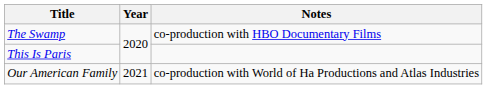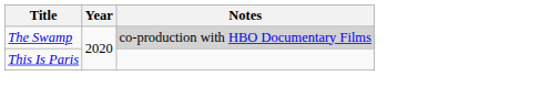 <table class="wikitable sortable">
 <tr>
 <th>Title</th>
 <th>Year</th>
 <th>Notes</th>
 </tr>
 <tr>
 <td><em><a href='#'>The Swamp</a></em></td>
 <td rowspan="2">2020</td>
-<td>co-production with <a href='#'>HBO Documentary Films</a></td>
+<td style="background: lightgrey;">co-production with <a href='#'>HBO Documentary Films</a></td>
 </tr>
 <tr>
 <td><em><a href='#'>This Is Paris</a></em></td>
 <td></td>
 </tr>
-<tr>
-<td><em>Our American Family</td>
-<td>2021</td>
-<td>co-production with World of Ha Productions and Atlas Industries</td>
-</tr>
 </table>
